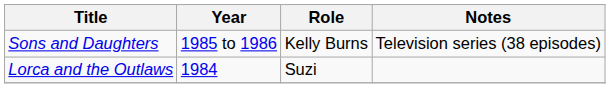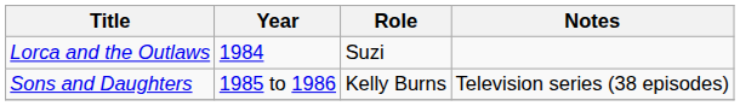 <table class="wikitable">
 <tr>
 <th>Title</th>
 <th>Year</th>
 <th>Role</th>
 <th>Notes</th>
 </tr>
 <tr>
+<td><em><a href='#'>Lorca and the Outlaws</a></em></td>
+<td><a href='#'>1984</a></td>
+<td>Suzi</td>
+<td></td>
+</tr>
+<tr>
 <td><em><a href='#'>Sons and Daughters</a></em></td>
 <td><a href='#'>1985</a> to <a href='#'>1986</a></td>
 <td>Kelly Burns</td>
 <td>Television series (38 episodes)</td>
 </tr>
 <tr>
-<td><em><a href='#'>Lorca and the Outlaws</a></em></td>
-<td><a href='#'>1984</a></td>
-<td>Suzi</td>
-<td></td>
-</tr>
-<tr>
 </tr>
 </table>
